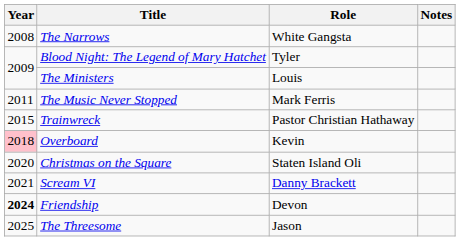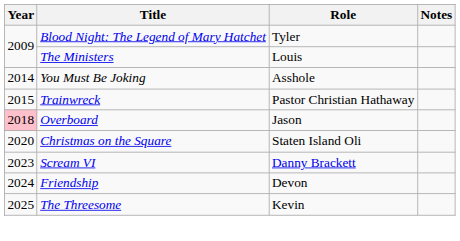 <table class="wikitable sortable">
 <tr>
 <th>Year</th>
 <th>Title</th>
 <th>Role</th>
 <th class="unsortable">Notes</th>
-</tr>
-<tr>
-<td>2008</td>
-<td><em><a href='#'>The Narrows</a></em></td>
-<td>White Gangsta</td>
-<td></td>
 </tr>
 <tr>
 <td rowspan="2">2009</td>
 <td><em><a href='#'>Blood Night: The Legend of Mary Hatchet</a></em></td>
 <td>Tyler</td>
 <td></td>
 </tr>
 <tr>
 <td><em><a href='#'>The Ministers</a></em></td>
 <td>Louis</td>
 <td></td>
 </tr>
 <tr>
-<td>2011</td>
-<td><em><a href='#'>The Music Never Stopped</a></em></td>
-<td>Mark Ferris</td>
+<td>2014</td>
+<td><em>You Must Be Joking</em></td>
+<td>Asshole</td>
 <td></td>
 </tr>
 <tr>
 <td>2015</td>
 <td><em><a href='#'>Trainwreck</a></em></td>
 <td>Pastor Christian Hathaway</td>
 <td></td>
 </tr>
 <tr>
 <td style="background: pink;">2018</td>
 <td><a href='#'><em>Overboard</em></a></td>
-<td>Kevin</td>
+<td>Jason</td>
 <td></td>
 </tr>
 <tr>
 <td>2020</td>
 <td><em><a href='#'>Christmas on the Square</a></em></td>
 <td>Staten Island Oli</td>
 <td></td>
 </tr>
 <tr>
-<td>2021</td>
+<td>2023</td>
 <td><em><a href='#'>Scream VI</a></em></td>
 <td><a href='#'>Danny Brackett</a></td>
 <td></td>
 </tr>
 <tr>
-<td><strong>2024</strong></td>
+<td>2024</td>
 <td><em><a href='#'>Friendship</a></em></td>
 <td>Devon</td>
 <td></td>
 </tr>
 <tr>
 <td>2025</td>
 <td><em><a href='#'>The Threesome</a></em></td>
-<td>Jason</td>
+<td>Kevin</td>
 <td></td>
 </tr>
 </table>
